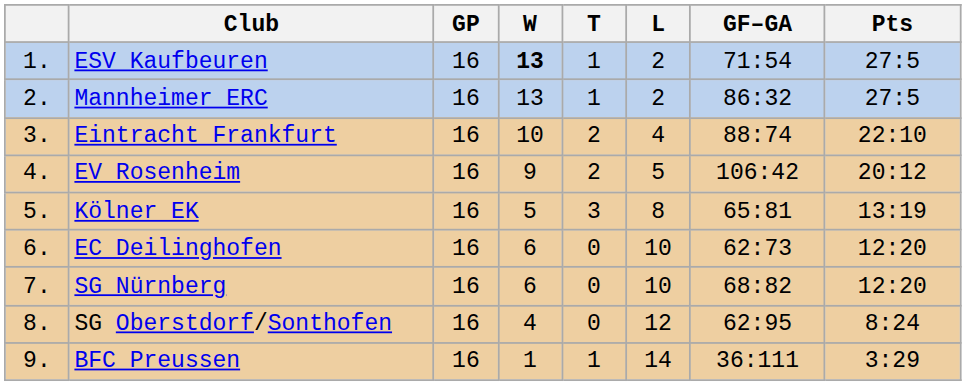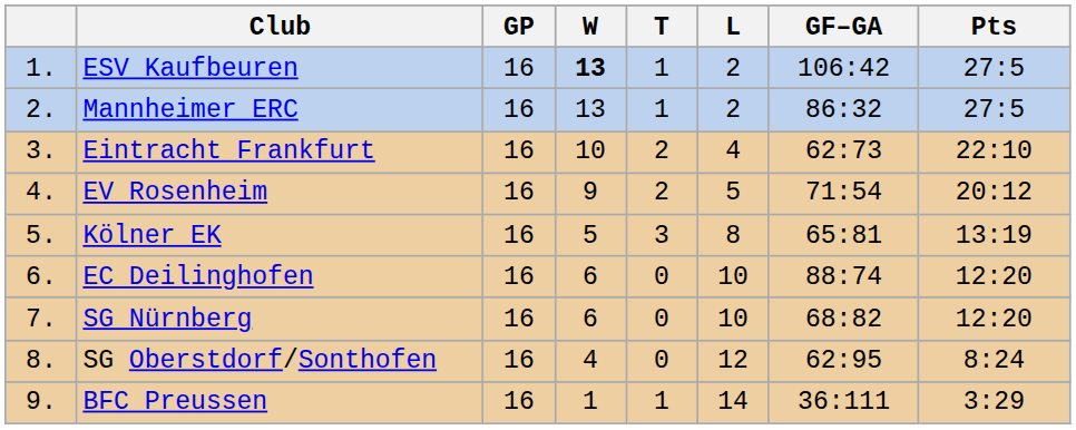 <table class="wikitable">
 <tr>
 <th width="30"></th>
 <th width="200">Club</th>
 <th width="30">GP</th>
 <th width="30">W</th>
 <th width="30">T</th>
 <th width="30">L</th>
 <th width="70">GF–GA</th>
 <th width="70">Pts</th>
 </tr>
 <tr bgcolor="#BCD2EE" align="center">
 <td>1.</td>
 <td align="left"><a href='#'>ESV Kaufbeuren</a></td>
 <td>16</td>
 <td><strong>13</strong></td>
 <td>1</td>
 <td>2</td>
-<td>71:54</td>
+<td>106:42</td>
 <td>27:5</td>
 </tr>
 <tr bgcolor=#BCD2EE align="center">
 <td>2.</td>
 <td align="left"><a href='#'>Mannheimer ERC</a></td>
 <td>16</td>
 <td>13</td>
 <td>1</td>
 <td>2</td>
 <td>86:32</td>
 <td>27:5</td>
 </tr>
 <tr bgcolor=#EECFA1 align="center">
 <td>3.</td>
 <td align="left"><a href='#'>Eintracht Frankfurt</a></td>
 <td>16</td>
 <td>10</td>
 <td>2</td>
 <td>4</td>
-<td>88:74</td>
+<td>62:73</td>
 <td>22:10</td>
 </tr>
 <tr bgcolor=#EECFA1 align="center">
 <td>4.</td>
 <td align="left"><a href='#'>EV Rosenheim</a></td>
 <td>16</td>
 <td>9</td>
 <td>2</td>
 <td>5</td>
-<td>106:42</td>
+<td>71:54</td>
 <td>20:12</td>
 </tr>
 <tr bgcolor=#EECFA1 align="center">
 <td>5.</td>
 <td align="left"><a href='#'>Kölner EK</a></td>
 <td>16</td>
 <td>5</td>
 <td>3</td>
 <td>8</td>
 <td>65:81</td>
 <td>13:19</td>
 </tr>
 <tr bgcolor=#EECFA1 align="center">
 <td>6.</td>
 <td align="left"><a href='#'>EC Deilinghofen</a></td>
 <td>16</td>
 <td>6</td>
 <td>0</td>
 <td>10</td>
-<td>62:73</td>
+<td>88:74</td>
 <td>12:20</td>
 </tr>
 <tr bgcolor=#EECFA1 align="center">
 <td>7.</td>
 <td align="left"><a href='#'>SG Nürnberg</a></td>
 <td>16</td>
 <td>6</td>
 <td>0</td>
 <td>10</td>
 <td>68:82</td>
 <td>12:20</td>
 </tr>
 <tr bgcolor=#EECFA1 align="center">
 <td>8.</td>
 <td align="left">SG <a href='#'>Oberstdorf</a>/<a href='#'>Sonthofen</a></td>
 <td>16</td>
 <td>4</td>
 <td>0</td>
 <td>12</td>
 <td>62:95</td>
 <td>8:24</td>
 </tr>
 <tr bgcolor=#EECFA1 align="center">
 <td>9.</td>
 <td align="left"><a href='#'>BFC Preussen</a></td>
 <td>16</td>
 <td>1</td>
 <td>1</td>
 <td>14</td>
 <td>36:111</td>
 <td>3:29</td>
 </tr>
 </table>
